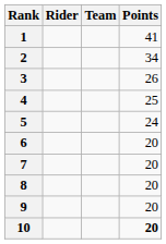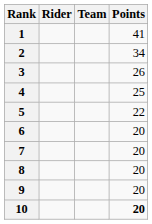 <table class="wikitable" margin-bottom:0;">
 <tr>
 <th scope="col">Rank</th>
 <th scope="col">Rider</th>
 <th scope="col">Team</th>
 <th scope="col">Points</th>
 </tr>
 <tr>
 <th scope="row">1</th>
 <td> </td>
 <td></td>
 <td align="right">41</td>
 </tr>
 <tr>
 <th scope="row">2</th>
 <td></td>
 <td></td>
 <td align="right">34</td>
 </tr>
 <tr>
 <th scope="row">3</th>
 <td></td>
 <td></td>
 <td align="right">26</td>
 </tr>
 <tr>
 <th scope="row">4</th>
 <td> </td>
 <td></td>
 <td align="right">25</td>
 </tr>
 <tr>
 <th scope="row">5</th>
 <td></td>
 <td></td>
-<td align="right">24</td>
+<td align="right">22</td>
 </tr>
 <tr>
 <th scope="row">6</th>
 <td></td>
 <td></td>
 <td align="right">20</td>
 </tr>
 <tr>
 <th scope="row">7</th>
 <td></td>
 <td></td>
 <td align="right">20</td>
 </tr>
 <tr>
 <th scope="row">8</th>
 <td></td>
 <td></td>
 <td align="right">20</td>
 </tr>
 <tr>
 <th scope="row">9</th>
 <td></td>
 <td></td>
 <td align="right">20</td>
 </tr>
 <tr>
 <th scope="row">10</th>
 <td></td>
 <td></td>
 <td align="right"><strong>20</strong></td>
 </tr>
 </table>
